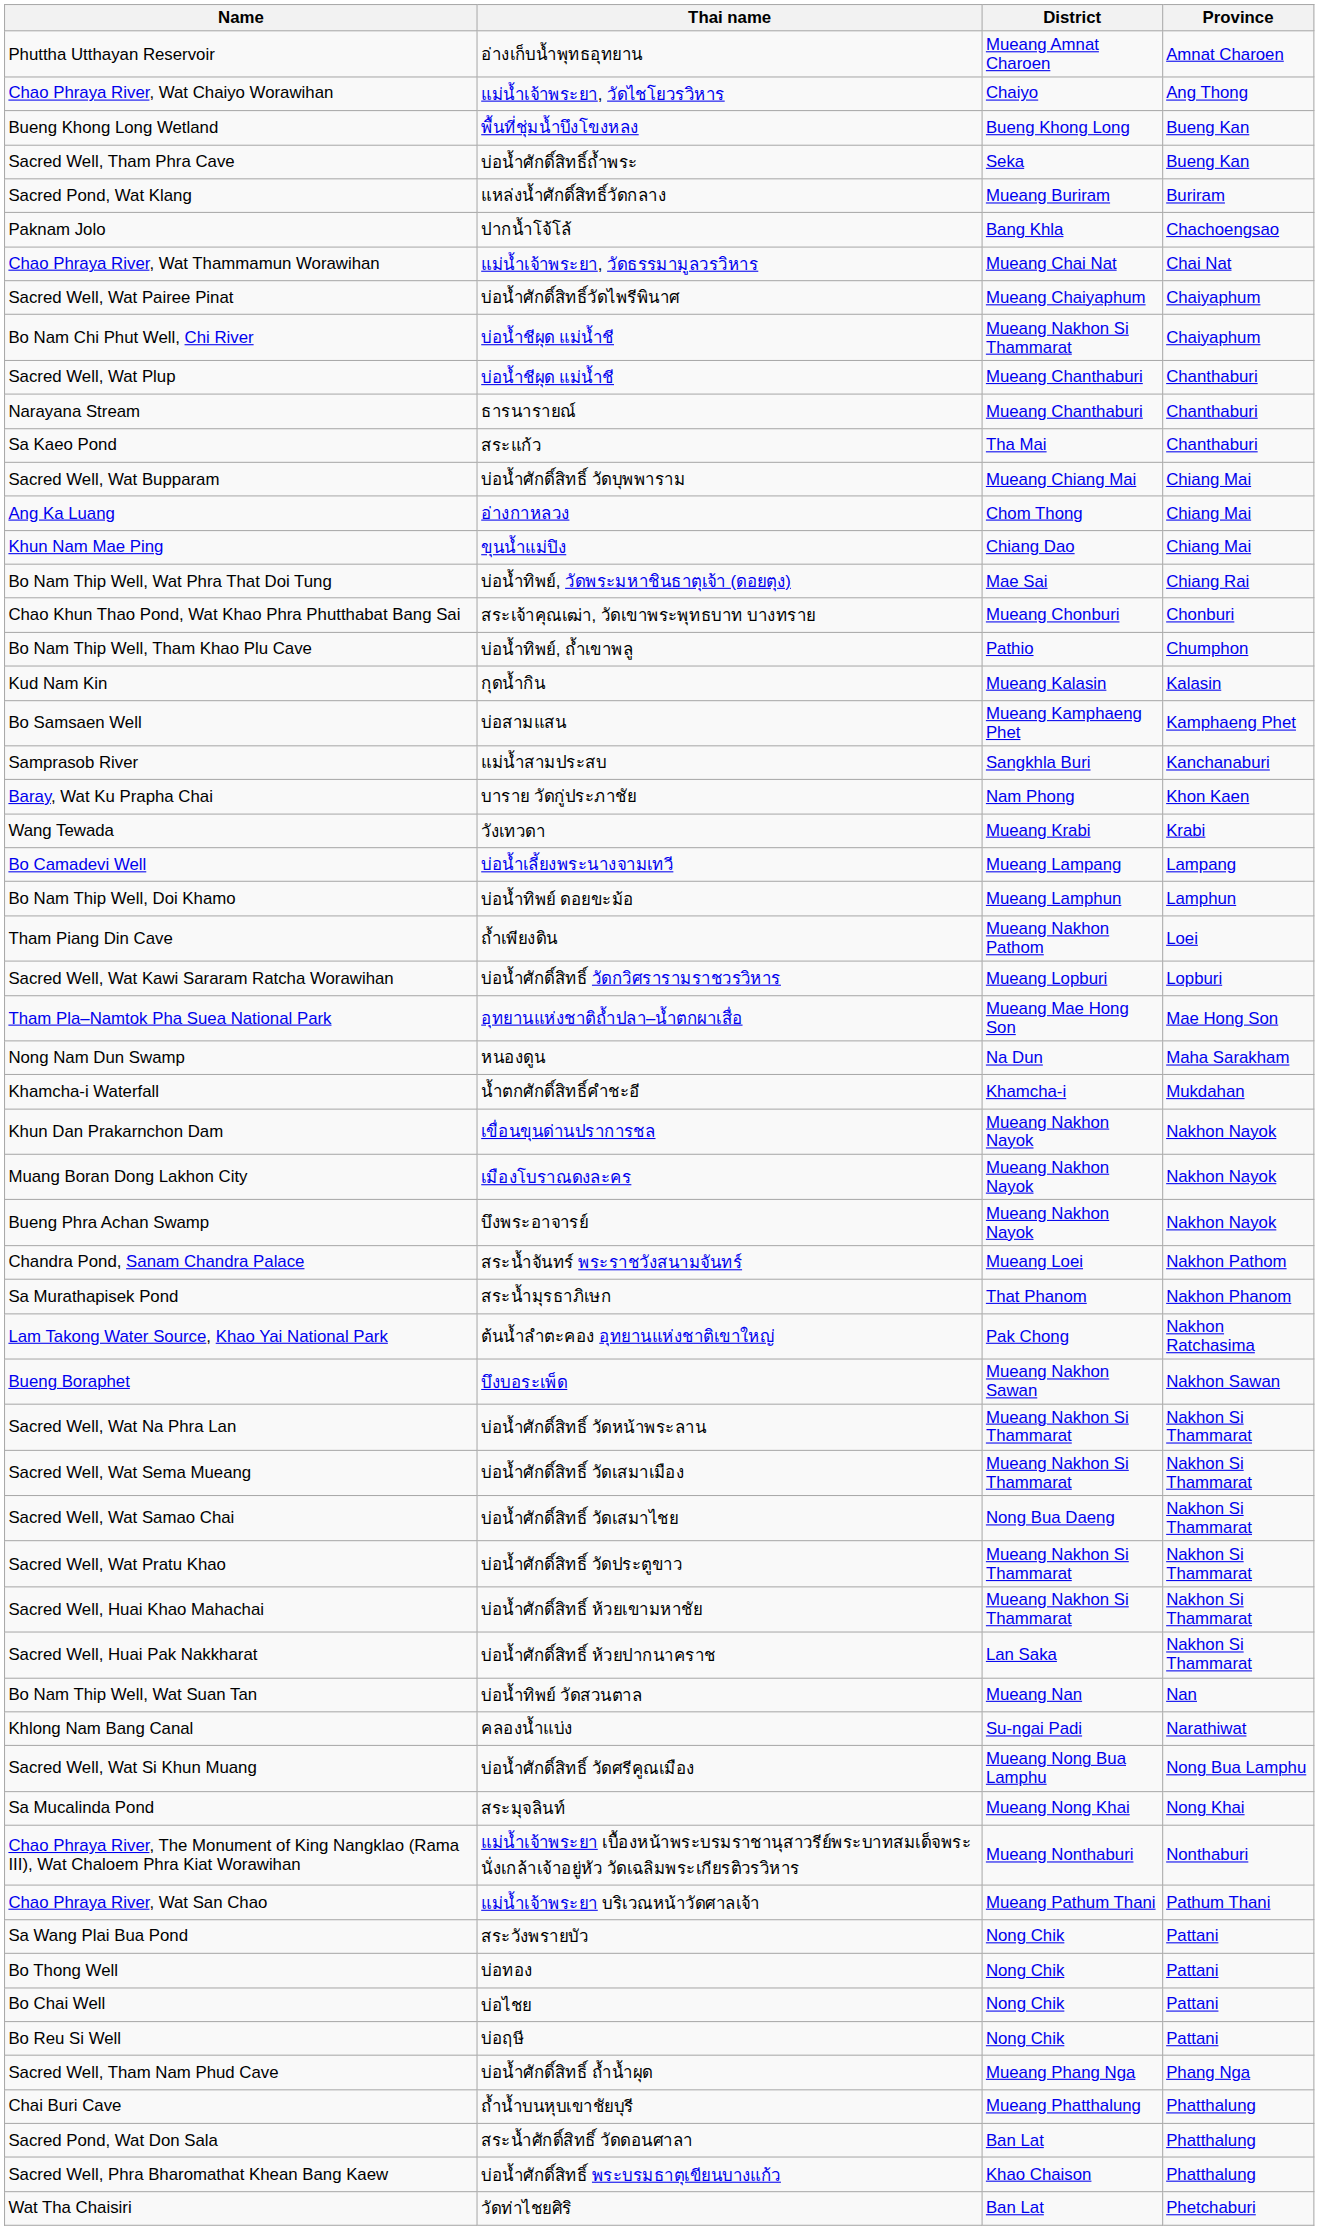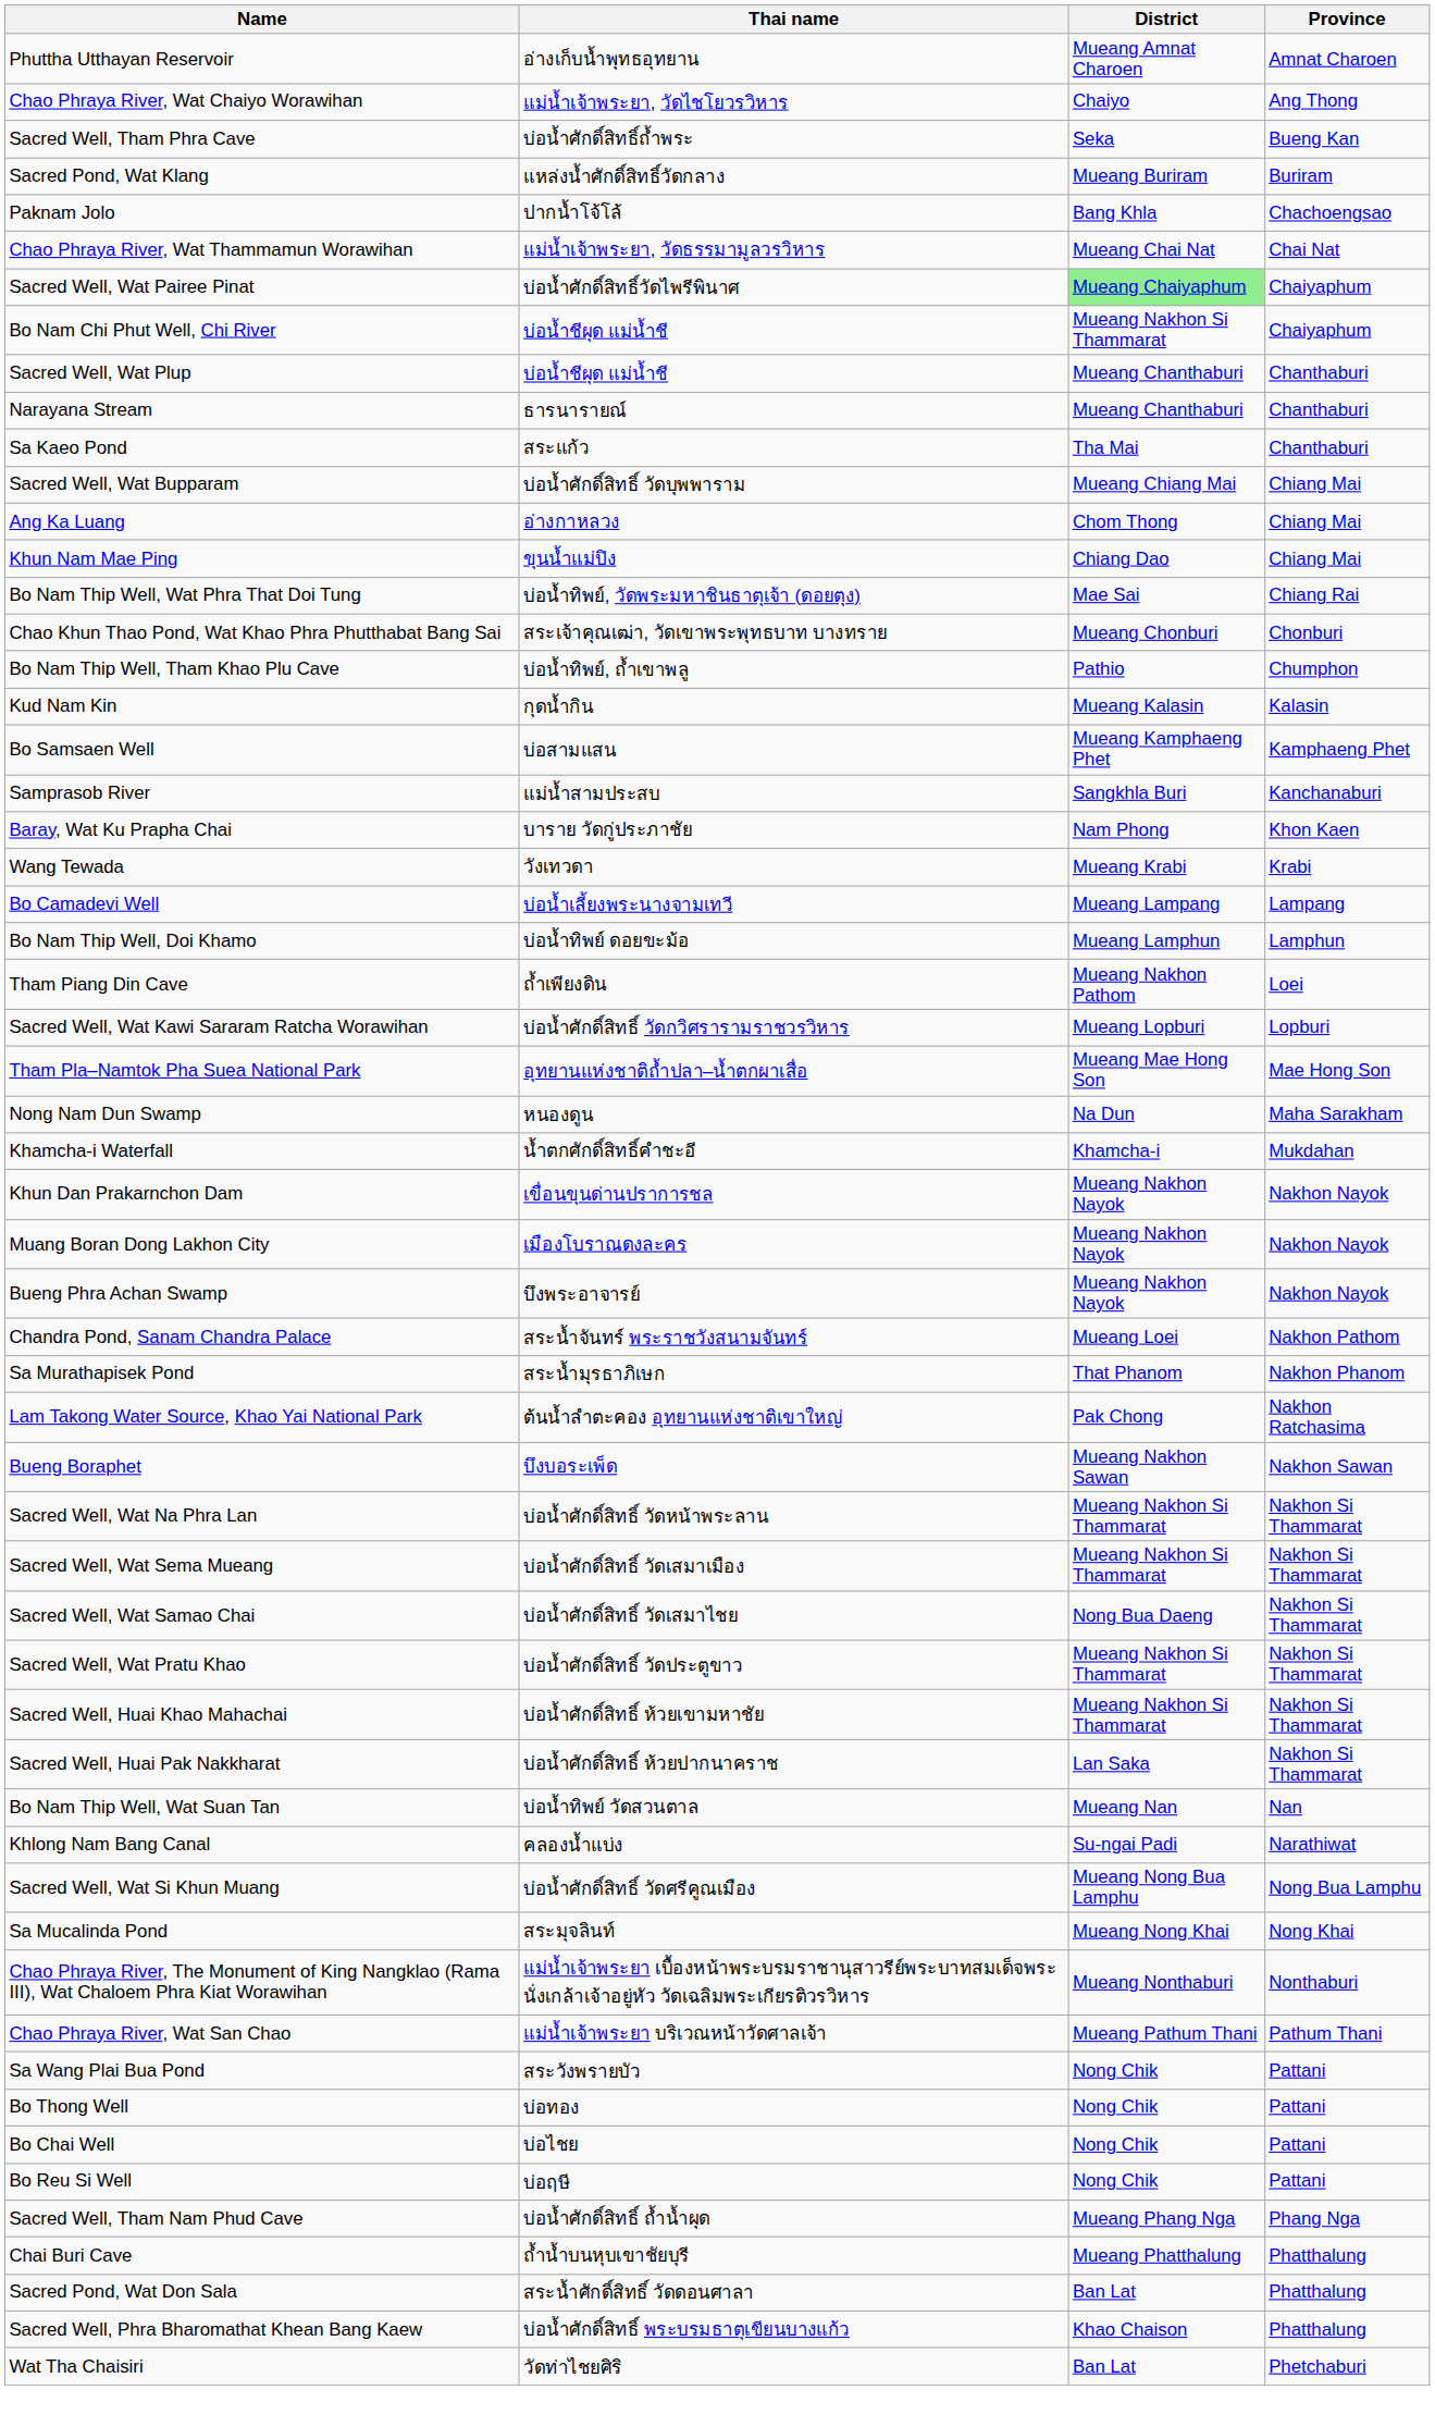 <table class="sortable wikitable">
 <tr>
 <th>Name</th>
 <th>Thai name</th>
 <th>District</th>
 <th>Province</th>
 </tr>
 <tr>
 <td>Phuttha Utthayan Reservoir</td>
 <td>อ่างเก็บน้ำพุทธอุทยาน</td>
 <td><a href='#'>Mueang Amnat Charoen</a></td>
 <td><a href='#'>Amnat Charoen</a></td>
 </tr>
 <tr>
 <td><a href='#'>Chao Phraya River</a>, Wat Chaiyo Worawihan</td>
 <td><a href='#'>แม่น้ำเจ้าพระยา</a>, <a href='#'>วัดไชโยวรวิหาร</a></td>
 <td><a href='#'>Chaiyo</a></td>
 <td><a href='#'>Ang Thong</a></td>
-</tr>
-<tr>
-<td>Bueng Khong Long Wetland</td>
-<td><a href='#'>พื้นที่ชุ่มน้ำบึงโขงหลง</a></td>
-<td><a href='#'>Bueng Khong Long</a></td>
-<td><a href='#'>Bueng Kan</a></td>
 </tr>
 <tr>
 <td>Sacred Well, Tham Phra Cave</td>
 <td>บ่อน้ำศักดิ์สิทธิ์ถ้ำพระ</td>
 <td><a href='#'>Seka</a></td>
 <td><a href='#'>Bueng Kan</a></td>
 </tr>
 <tr>
 <td>Sacred Pond, Wat Klang</td>
 <td>แหล่งน้ำศักดิ์สิทธิ์วัดกลาง</td>
 <td><a href='#'>Mueang Buriram</a></td>
 <td><a href='#'>Buriram</a></td>
 </tr>
 <tr>
 <td>Paknam Jolo</td>
 <td>ปากน้ำโจ้โล้</td>
 <td><a href='#'>Bang Khla</a></td>
 <td><a href='#'>Chachoengsao</a></td>
 </tr>
 <tr>
 <td><a href='#'>Chao Phraya River</a>, Wat Thammamun Worawihan</td>
 <td><a href='#'>แม่น้ำเจ้าพระยา</a>, <a href='#'>วัดธรรมามูลวรวิหาร</a></td>
 <td><a href='#'>Mueang Chai Nat</a></td>
 <td><a href='#'>Chai Nat</a></td>
 </tr>
 <tr>
 <td>Sacred Well, Wat Pairee Pinat</td>
 <td>บ่อน้ำศักดิ์สิทธิ์วัดไพรีพินาศ</td>
-<td><a href='#'>Mueang Chaiyaphum</a></td>
+<td style="background: lightgreen;"><a href='#'>Mueang Chaiyaphum</a></td>
 <td><a href='#'>Chaiyaphum</a></td>
 </tr>
 <tr>
 <td>Bo Nam Chi Phut Well, <a href='#'>Chi River</a></td>
 <td><a href='#'>บ่อน้ำชีผุด แม่น้ำชี</a></td>
 <td><a href='#'>Mueang Nakhon Si Thammarat</a></td>
 <td><a href='#'>Chaiyaphum</a></td>
 </tr>
 <tr>
 <td>Sacred Well, Wat Plup</td>
 <td><a href='#'>บ่อน้ำชีผุด แม่น้ำชี</a></td>
 <td><a href='#'>Mueang Chanthaburi</a></td>
 <td><a href='#'>Chanthaburi</a></td>
 </tr>
 <tr>
 <td>Narayana Stream</td>
 <td>ธารนารายณ์</td>
 <td><a href='#'>Mueang Chanthaburi</a></td>
 <td><a href='#'>Chanthaburi</a></td>
 </tr>
 <tr>
 <td>Sa Kaeo Pond</td>
 <td>สระแก้ว</td>
 <td><a href='#'>Tha Mai</a></td>
 <td><a href='#'>Chanthaburi</a></td>
 </tr>
 <tr>
 <td>Sacred Well, Wat Bupparam</td>
 <td>บ่อน้ำศักดิ์สิทธิ์ วัดบุพพาราม</td>
 <td><a href='#'>Mueang Chiang Mai</a></td>
 <td><a href='#'>Chiang Mai</a></td>
 </tr>
 <tr>
 <td><a href='#'>Ang Ka Luang</a></td>
 <td><a href='#'>อ่างกาหลวง</a></td>
 <td><a href='#'>Chom Thong</a></td>
 <td><a href='#'>Chiang Mai</a></td>
 </tr>
 <tr>
 <td><a href='#'>Khun Nam Mae Ping</a></td>
 <td><a href='#'>ขุนน้ำแม่ปิง</a></td>
 <td><a href='#'>Chiang Dao</a></td>
 <td><a href='#'>Chiang Mai</a></td>
 </tr>
 <tr>
 <td>Bo Nam Thip Well, Wat Phra That Doi Tung</td>
 <td>บ่อน้ำทิพย์, <a href='#'>วัดพระมหาชินธาตุเจ้า (ดอยตุง)</a></td>
 <td><a href='#'>Mae Sai</a></td>
 <td><a href='#'>Chiang Rai</a></td>
 </tr>
 <tr>
 <td>Chao Khun Thao Pond, Wat Khao Phra Phutthabat Bang Sai</td>
 <td>สระเจ้าคุณเฒ่า, วัดเขาพระพุทธบาท บางทราย</td>
 <td><a href='#'>Mueang Chonburi</a></td>
 <td><a href='#'>Chonburi</a></td>
 </tr>
 <tr>
 <td>Bo Nam Thip Well, Tham Khao Plu Cave</td>
 <td>บ่อน้ำทิพย์, ถ้ำเขาพลู</td>
 <td><a href='#'>Pathio</a></td>
 <td><a href='#'>Chumphon</a></td>
 </tr>
 <tr>
 <td>Kud Nam Kin</td>
 <td>กุดน้ำกิน</td>
 <td><a href='#'>Mueang Kalasin</a></td>
 <td><a href='#'>Kalasin</a></td>
 </tr>
 <tr>
 <td>Bo Samsaen Well</td>
 <td>บ่อสามแสน</td>
 <td><a href='#'>Mueang Kamphaeng Phet</a></td>
 <td><a href='#'>Kamphaeng Phet</a></td>
 </tr>
 <tr>
 <td>Samprasob River</td>
 <td>แม่น้ำสามประสบ</td>
 <td><a href='#'>Sangkhla Buri</a></td>
 <td><a href='#'>Kanchanaburi</a></td>
 </tr>
 <tr>
 <td><a href='#'>Baray</a>, Wat Ku Prapha Chai</td>
 <td>บาราย วัดกู่ประภาชัย</td>
 <td><a href='#'>Nam Phong</a></td>
 <td><a href='#'>Khon Kaen</a></td>
 </tr>
 <tr>
 <td>Wang Tewada</td>
 <td>วังเทวดา</td>
 <td><a href='#'>Mueang Krabi</a></td>
 <td><a href='#'>Krabi</a></td>
 </tr>
 <tr>
 <td><a href='#'>Bo Camadevi Well</a></td>
 <td><a href='#'>บ่อน้ำเลี้ยงพระนางจามเทวี</a></td>
 <td><a href='#'>Mueang Lampang</a></td>
 <td><a href='#'>Lampang</a></td>
 </tr>
 <tr>
 <td>Bo Nam Thip Well, Doi Khamo</td>
 <td>บ่อน้ำทิพย์ ดอยขะม้อ</td>
 <td><a href='#'>Mueang Lamphun</a></td>
 <td><a href='#'>Lamphun</a></td>
 </tr>
 <tr>
 <td>Tham Piang Din Cave</td>
 <td>ถ้ำเพียงดิน</td>
 <td><a href='#'>Mueang Nakhon Pathom</a></td>
 <td><a href='#'>Loei</a></td>
 </tr>
 <tr>
 <td>Sacred Well, Wat Kawi Sararam Ratcha Worawihan</td>
 <td>บ่อน้ำศักดิ์สิทธิ์ <a href='#'>วัดกวิศรารามราชวรวิหาร</a></td>
 <td><a href='#'>Mueang Lopburi</a></td>
 <td><a href='#'>Lopburi</a></td>
 </tr>
 <tr>
 <td><a href='#'>Tham Pla–Namtok Pha Suea National Park</a></td>
 <td><a href='#'>อุทยานแห่งชาติถ้ำปลา–น้ำตกผาเสื่อ</a></td>
 <td><a href='#'>Mueang Mae Hong Son</a></td>
 <td><a href='#'>Mae Hong Son</a></td>
 </tr>
 <tr>
 <td>Nong Nam Dun Swamp</td>
 <td>หนองดูน</td>
 <td><a href='#'>Na Dun</a></td>
 <td><a href='#'>Maha Sarakham</a></td>
 </tr>
 <tr>
 <td>Khamcha-i Waterfall</td>
 <td>น้ำตกศักดิ์สิทธิ์คำชะอี</td>
 <td><a href='#'>Khamcha-i</a></td>
 <td><a href='#'>Mukdahan</a></td>
 </tr>
 <tr>
 <td>Khun Dan Prakarnchon Dam</td>
 <td><a href='#'>เขื่อนขุนด่านปราการชล</a></td>
 <td><a href='#'>Mueang Nakhon Nayok</a></td>
 <td><a href='#'>Nakhon Nayok</a></td>
 </tr>
 <tr>
 <td>Muang Boran Dong Lakhon City</td>
 <td><a href='#'>เมืองโบราณดงละคร</a></td>
 <td><a href='#'>Mueang Nakhon Nayok</a></td>
 <td><a href='#'>Nakhon Nayok</a></td>
 </tr>
 <tr>
 <td>Bueng Phra Achan Swamp</td>
 <td>บึงพระอาจารย์</td>
 <td><a href='#'>Mueang Nakhon Nayok</a></td>
 <td><a href='#'>Nakhon Nayok</a></td>
 </tr>
 <tr>
 <td>Chandra Pond, <a href='#'>Sanam Chandra Palace</a></td>
 <td>สระน้ำจันทร์ <a href='#'>พระราชวังสนามจันทร์</a></td>
 <td><a href='#'>Mueang Loei</a></td>
 <td><a href='#'>Nakhon Pathom</a></td>
 </tr>
 <tr>
 <td>Sa Murathapisek Pond</td>
 <td>สระน้ำมุรธาภิเษก</td>
 <td><a href='#'>That Phanom</a></td>
 <td><a href='#'>Nakhon Phanom</a></td>
 </tr>
 <tr>
 <td><a href='#'>Lam Takong Water Source</a>, <a href='#'>Khao Yai National Park</a></td>
 <td>ต้นน้ำลำตะคอง <a href='#'>อุทยานแห่งชาติเขาใหญ่</a></td>
 <td><a href='#'>Pak Chong</a></td>
 <td><a href='#'>Nakhon Ratchasima</a></td>
 </tr>
 <tr>
 <td><a href='#'>Bueng Boraphet</a></td>
 <td><a href='#'>บึงบอระเพ็ด</a></td>
 <td><a href='#'>Mueang Nakhon Sawan</a></td>
 <td><a href='#'>Nakhon Sawan</a></td>
 </tr>
 <tr>
 <td>Sacred Well, Wat Na Phra Lan</td>
 <td>บ่อน้ำศักดิ์สิทธิ์ วัดหน้าพระลาน</td>
 <td><a href='#'>Mueang Nakhon Si Thammarat</a></td>
 <td><a href='#'>Nakhon Si Thammarat</a></td>
 </tr>
 <tr>
 <td>Sacred Well, Wat Sema Mueang</td>
 <td>บ่อน้ำศักดิ์สิทธิ์ วัดเสมาเมือง</td>
 <td><a href='#'>Mueang Nakhon Si Thammarat</a></td>
 <td><a href='#'>Nakhon Si Thammarat</a></td>
 </tr>
 <tr>
 <td>Sacred Well, Wat Samao Chai</td>
 <td>บ่อน้ำศักดิ์สิทธิ์ วัดเสมาไชย</td>
 <td><a href='#'>Nong Bua Daeng</a></td>
 <td><a href='#'>Nakhon Si Thammarat</a></td>
 </tr>
 <tr>
 <td>Sacred Well, Wat Pratu Khao</td>
 <td>บ่อน้ำศักดิ์สิทธิ์ วัดประตูขาว</td>
 <td><a href='#'>Mueang Nakhon Si Thammarat</a></td>
 <td><a href='#'>Nakhon Si Thammarat</a></td>
 </tr>
 <tr>
 <td>Sacred Well, Huai Khao Mahachai</td>
 <td>บ่อน้ำศักดิ์สิทธิ์ ห้วยเขามหาชัย</td>
 <td><a href='#'>Mueang Nakhon Si Thammarat</a></td>
 <td><a href='#'>Nakhon Si Thammarat</a></td>
 </tr>
 <tr>
 <td>Sacred Well, Huai Pak Nakkharat</td>
 <td>บ่อน้ำศักดิ์สิทธิ์ ห้วยปากนาคราช</td>
 <td><a href='#'>Lan Saka</a></td>
 <td><a href='#'>Nakhon Si Thammarat</a></td>
 </tr>
 <tr>
 <td>Bo Nam Thip Well, Wat Suan Tan</td>
 <td>บ่อน้ำทิพย์ วัดสวนตาล</td>
 <td><a href='#'>Mueang Nan</a></td>
 <td><a href='#'>Nan</a></td>
 </tr>
 <tr>
 <td>Khlong Nam Bang Canal</td>
 <td>คลองน้ำแบ่ง</td>
 <td><a href='#'>Su-ngai Padi</a></td>
 <td><a href='#'>Narathiwat</a></td>
 </tr>
 <tr>
 <td>Sacred Well, Wat Si Khun Muang</td>
 <td>บ่อน้ำศักดิ์สิทธิ์ วัดศรีคูณเมือง</td>
 <td><a href='#'>Mueang Nong Bua Lamphu</a></td>
 <td><a href='#'>Nong Bua Lamphu</a></td>
 </tr>
 <tr>
 <td>Sa Mucalinda Pond</td>
 <td>สระมุจลินท์</td>
 <td><a href='#'>Mueang Nong Khai</a></td>
 <td><a href='#'>Nong Khai</a></td>
 </tr>
 <tr>
 <td><a href='#'>Chao Phraya River</a>, The Monument of King Nangklao (Rama III), Wat Chaloem Phra Kiat Worawihan</td>
 <td><a href='#'>แม่น้ำเจ้าพระยา</a> เบื้องหน้าพระบรมราชานุสาวรีย์พระบาทสมเด็จพระนั่งเกล้าเจ้าอยู่หัว วัดเฉลิมพระเกียรติวรวิหาร</td>
 <td><a href='#'>Mueang Nonthaburi</a></td>
 <td><a href='#'>Nonthaburi</a></td>
 </tr>
 <tr>
 <td><a href='#'>Chao Phraya River</a>, Wat San Chao</td>
 <td><a href='#'>แม่น้ำเจ้าพระยา</a> บริเวณหน้าวัดศาลเจ้า</td>
 <td><a href='#'>Mueang Pathum Thani</a></td>
 <td><a href='#'>Pathum Thani</a></td>
 </tr>
 <tr>
 <td>Sa Wang Plai Bua Pond</td>
 <td>สระวังพรายบัว</td>
 <td><a href='#'>Nong Chik</a></td>
 <td><a href='#'>Pattani</a></td>
 </tr>
 <tr>
 <td>Bo Thong Well</td>
 <td>บ่อทอง</td>
 <td><a href='#'>Nong Chik</a></td>
 <td><a href='#'>Pattani</a></td>
 </tr>
 <tr>
 <td>Bo Chai Well</td>
 <td>บ่อไชย</td>
 <td><a href='#'>Nong Chik</a></td>
 <td><a href='#'>Pattani</a></td>
 </tr>
 <tr>
 <td>Bo Reu Si Well</td>
 <td>บ่อฤษี</td>
 <td><a href='#'>Nong Chik</a></td>
 <td><a href='#'>Pattani</a></td>
 </tr>
 <tr>
 <td>Sacred Well, Tham Nam Phud Cave</td>
 <td>บ่อน้ำศักดิ์สิทธิ์ ถ้ำน้ำผุด</td>
 <td><a href='#'>Mueang Phang Nga</a></td>
 <td><a href='#'>Phang Nga</a></td>
 </tr>
 <tr>
 <td>Chai Buri Cave</td>
 <td>ถ้ำน้ำบนหุบเขาชัยบุรี</td>
 <td><a href='#'>Mueang Phatthalung</a></td>
 <td><a href='#'>Phatthalung</a></td>
 </tr>
 <tr>
 <td>Sacred Pond, Wat Don Sala</td>
 <td>สระน้ำศักดิ์สิทธิ์ วัดดอนศาลา</td>
 <td><a href='#'>Ban Lat</a></td>
 <td><a href='#'>Phatthalung</a></td>
 </tr>
 <tr>
 <td>Sacred Well, Phra Bharomathat Khean Bang Kaew</td>
 <td>บ่อน้ำศักดิ์สิทธิ์ <a href='#'>พระบรมธาตุเขียนบางแก้ว</a></td>
 <td><a href='#'>Khao Chaison</a></td>
 <td><a href='#'>Phatthalung</a></td>
 </tr>
 <tr>
 <td>Wat Tha Chaisiri</td>
 <td>วัดท่าไชยศิริ</td>
 <td><a href='#'>Ban Lat</a></td>
 <td><a href='#'>Phetchaburi</a></td>
 </tr>
 </table>
